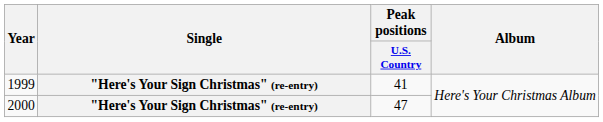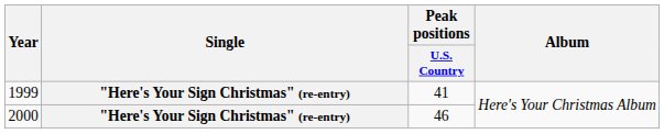 <table class="wikitable plainrowheaders">
 <tr>
 <th rowspan="2">Year</th>
 <th rowspan="2" style="width:24em;">Single</th>
 <th colspan="1">Peak positions</th>
 <th rowspan="2">Album</th>
 </tr>
 <tr style="font-size:smaller;">
 <th width="65"><a href='#'>U.S. Country</a></th>
 </tr>
 <tr>
 <td>1999</td>
 <th scope="row">"Here's Your Sign Christmas" <small>(re-entry)</small></th>
 <td align="center">41</td>
 <td rowspan="2"><em>Here's Your Christmas Album</em></td>
 </tr>
 <tr>
 <td>2000</td>
 <th scope="row">"Here's Your Sign Christmas" <small>(re-entry)</small></th>
-<td align="center">47</td>
+<td align="center">46</td>
 </tr>
 </table>
